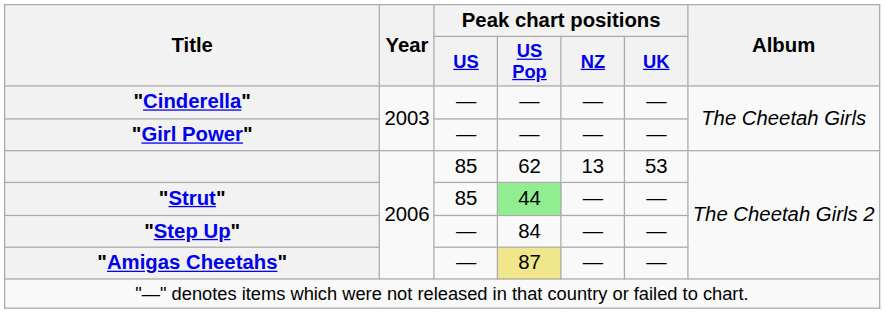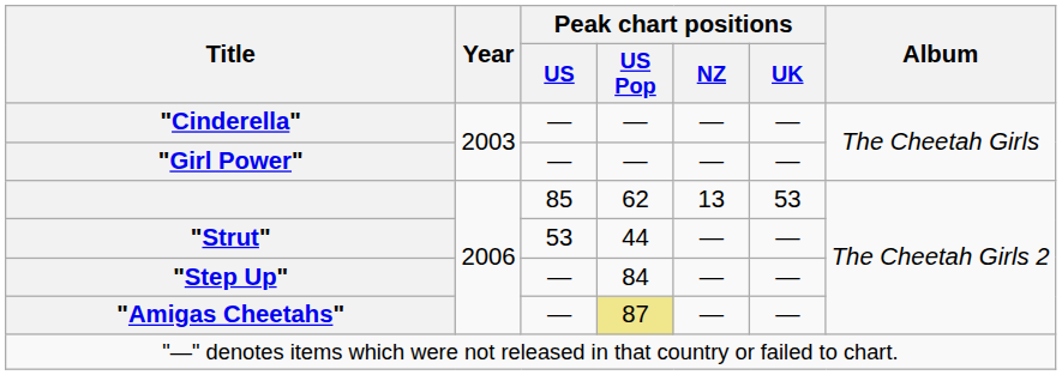 <table class="wikitable plainrowheaders" style="text-align:center;" border="1">
 <tr>
 <th scope="col" rowspan="2" style="width:18em;">Title</th>
 <th scope="col" rowspan="2">Year</th>
 <th scope="col" colspan="4">Peak chart positions</th>
 <th scope="col" rowspan="2">Album</th>
 </tr>
 <tr>
 <th scope="col" style="width:3em;font-size:90%;"><a href='#'>US</a><br></th>
 <th scope="col" style="width:3em;font-size:90%;"><a href='#'>US Pop</a><br></th>
 <th scope="col" style="width:3em;font-size:90%;"><a href='#'>NZ</a><br></th>
 <th scope="col" style="width:3em;font-size:90%;"><a href='#'>UK</a><br></th>
 </tr>
 <tr>
 <th scope="row">"<a href='#'>Cinderella</a>"<br></th>
 <td rowspan="2">2003</td>
 <td>—</td>
 <td>—</td>
 <td>—</td>
 <td>—</td>
 <td rowspan="2"><em>The Cheetah Girls</em></td>
 </tr>
 <tr>
 <th scope="row">"<a href='#'>Girl Power</a>"<br></th>
 <td>—</td>
 <td>—</td>
 <td>—</td>
 <td>—</td>
 </tr>
 <tr>
 <th scope="row"><br></th>
 <td rowspan="4">2006</td>
 <td>85</td>
 <td>62</td>
 <td>13</td>
 <td>53</td>
 <td rowspan="4"><em>The Cheetah Girls 2</em></td>
 </tr>
 <tr>
 <th scope="row">"<a href='#'>Strut</a>"<br></th>
-<td>85</td>
-<td style="background: lightgreen;">44</td>
+<td>53</td>
+<td>44</td>
 <td>—</td>
 <td>—</td>
 </tr>
 <tr>
 <th scope="row">"<a href='#'>Step Up</a>"<br></th>
 <td>—</td>
 <td>84</td>
 <td>—</td>
 <td>—</td>
 </tr>
 <tr>
 <th scope="row">"<a href='#'>Amigas Cheetahs</a>"<br></th>
 <td>—</td>
 <td style="background: khaki;">87</td>
 <td>—</td>
 <td>—</td>
 </tr>
 <tr>
 <td colspan="7" style="font-size:90%;">"—" denotes items which were not released in that country or failed to chart.</td>
 </tr>
 </table>
